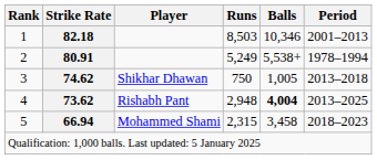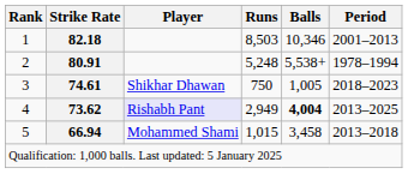 <table class="wikitable sortable">
 <tr>
 <th scope=col>Rank</th>
 <th scope=col>Strike Rate</th>
 <th scope=col>Player</th>
 <th scope=col>Runs</th>
 <th scope=col>Balls</th>
 <th scope=col>Period</th>
 </tr>
 <tr>
 <td align=center>1</td>
 <th scope=row style="text-align:center;">82.18</th>
 <td></td>
 <td align=center>8,503</td>
 <td align=center>10,346</td>
 <td>2001–2013</td>
 </tr>
 <tr>
 <td align=center>2</td>
 <th scope=row style=text-align:center;>80.91</th>
 <td></td>
-<td align=center>5,249</td>
+<td align=center>5,248</td>
 <td align=center>5,538+</td>
 <td>1978–1994</td>
 </tr>
 <tr>
 <td align="center">3</td>
-<th scope="row" style="text-align:center;">74.62</th>
+<th scope="row" style="text-align:center;">74.61</th>
 <td><a href='#'>Shikhar Dhawan</a></td>
 <td align="center">750</td>
 <td align="center">1,005</td>
-<td>2013–2018</td>
+<td>2018–2023</td>
 </tr>
 <tr>
 <td align="center">4</td>
 <th scope="row" style="text-align:center;"><strong>73.62</strong></th>
-<td><a href='#'>Rishabh Pant</a></td>
-<td align="center">2,948</td>
+<td style="background: lavender;"><a href='#'>Rishabh Pant</a></td>
+<td align="center">2,949</td>
 <td align="center"><strong>4,004</strong></td>
 <td>2013–2025</td>
 </tr>
 <tr>
 <td align="center">5</td>
 <th scope="row" style="text-align:center;"><strong>66.94</strong></th>
 <td><a href='#'>Mohammed Shami</a></td>
-<td align="center">2,315</td>
+<td align="center">1,015</td>
 <td align="center">3,458</td>
-<td>2018–2023</td>
+<td>2013–2018</td>
 </tr>
 <tr class="sortbottom">
 <td colspan="6"><small>Qualification: 1,000 balls. Last updated: 5 January 2025</small></td>
 </tr>
 </table>
